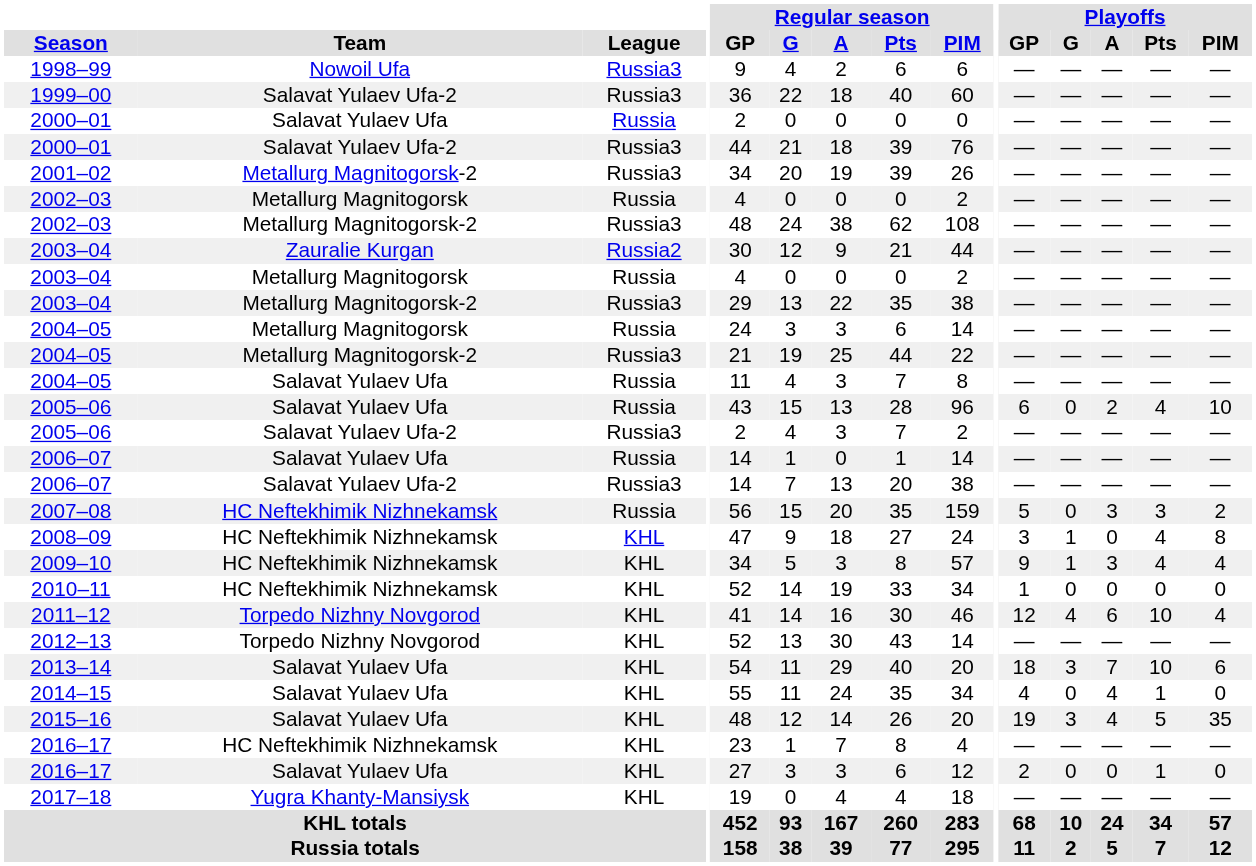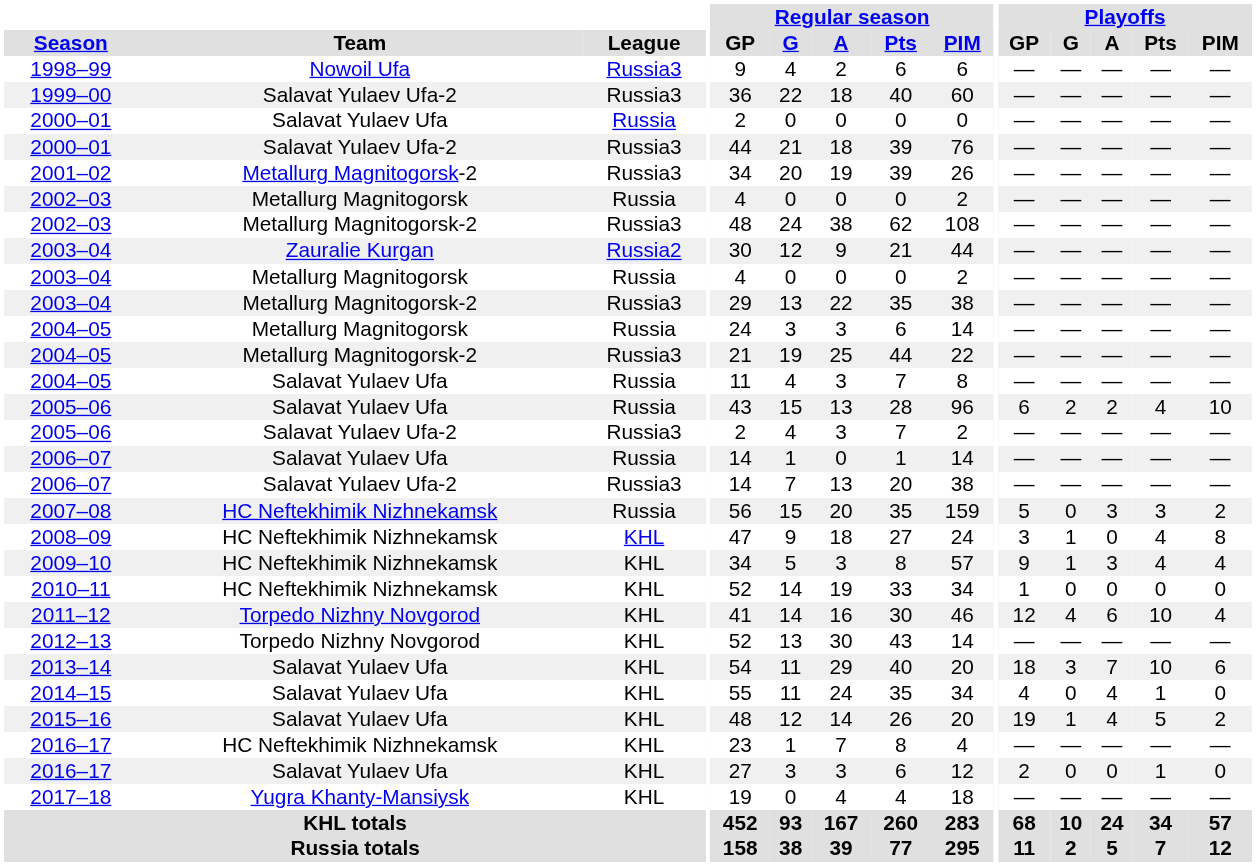 <table border="0" cellpadding="1" cellspacing="0" style="text-align:center; width:60em">
 <tr bgcolor="#e0e0e0">
 <th colspan="3" bgcolor="#ffffff"></th>
 <th rowspan="99" bgcolor="#ffffff"></th>
 <th colspan="5"><a href='#'>Regular season</a></th>
 <th rowspan="99" bgcolor="#ffffff"></th>
 <th colspan="5"><a href='#'>Playoffs</a></th>
 </tr>
 <tr bgcolor="#e0e0e0">
 <th><a href='#'>Season</a></th>
 <th>Team</th>
 <th>League</th>
 <th>GP</th>
 <th><a href='#'>G</a></th>
 <th><a href='#'>A</a></th>
 <th><a href='#'>Pts</a></th>
 <th><a href='#'>PIM</a></th>
 <th>GP</th>
 <th>G</th>
 <th>A</th>
 <th>Pts</th>
 <th>PIM</th>
 </tr>
 <tr>
 <td><a href='#'>1998–99</a></td>
 <td><a href='#'>Nowoil Ufa</a></td>
 <td><a href='#'>Russia3</a></td>
 <td>9</td>
 <td>4</td>
 <td>2</td>
 <td>6</td>
 <td>6</td>
 <td>—</td>
 <td>—</td>
 <td>—</td>
 <td>—</td>
 <td>—</td>
 </tr>
 <tr bgcolor="#f0f0f0">
 <td><a href='#'>1999–00</a></td>
 <td>Salavat Yulaev Ufa-2</td>
 <td>Russia3</td>
 <td>36</td>
 <td>22</td>
 <td>18</td>
 <td>40</td>
 <td>60</td>
 <td>—</td>
 <td>—</td>
 <td>—</td>
 <td>—</td>
 <td>—</td>
 </tr>
 <tr>
 <td><a href='#'>2000–01</a></td>
 <td>Salavat Yulaev Ufa</td>
 <td><a href='#'>Russia</a></td>
 <td>2</td>
 <td>0</td>
 <td>0</td>
 <td>0</td>
 <td>0</td>
 <td>—</td>
 <td>—</td>
 <td>—</td>
 <td>—</td>
 <td>—</td>
 </tr>
 <tr bgcolor="#f0f0f0">
 <td><a href='#'>2000–01</a></td>
 <td>Salavat Yulaev Ufa-2</td>
 <td>Russia3</td>
 <td>44</td>
 <td>21</td>
 <td>18</td>
 <td>39</td>
 <td>76</td>
 <td>—</td>
 <td>—</td>
 <td>—</td>
 <td>—</td>
 <td>—</td>
 </tr>
 <tr>
 <td><a href='#'>2001–02</a></td>
 <td><a href='#'>Metallurg Magnitogorsk</a>-2</td>
 <td>Russia3</td>
 <td>34</td>
 <td>20</td>
 <td>19</td>
 <td>39</td>
 <td>26</td>
 <td>—</td>
 <td>—</td>
 <td>—</td>
 <td>—</td>
 <td>—</td>
 </tr>
 <tr bgcolor="#f0f0f0">
 <td><a href='#'>2002–03</a></td>
 <td>Metallurg Magnitogorsk</td>
 <td>Russia</td>
 <td>4</td>
 <td>0</td>
 <td>0</td>
 <td>0</td>
 <td>2</td>
 <td>—</td>
 <td>—</td>
 <td>—</td>
 <td>—</td>
 <td>—</td>
 </tr>
 <tr>
 <td><a href='#'>2002–03</a></td>
 <td>Metallurg Magnitogorsk-2</td>
 <td>Russia3</td>
 <td>48</td>
 <td>24</td>
 <td>38</td>
 <td>62</td>
 <td>108</td>
 <td>—</td>
 <td>—</td>
 <td>—</td>
 <td>—</td>
 <td>—</td>
 </tr>
 <tr bgcolor="#f0f0f0">
 <td><a href='#'>2003–04</a></td>
 <td><a href='#'>Zauralie Kurgan</a></td>
 <td><a href='#'>Russia2</a></td>
 <td>30</td>
 <td>12</td>
 <td>9</td>
 <td>21</td>
 <td>44</td>
 <td>—</td>
 <td>—</td>
 <td>—</td>
 <td>—</td>
 <td>—</td>
 </tr>
 <tr>
 <td><a href='#'>2003–04</a></td>
 <td>Metallurg Magnitogorsk</td>
 <td>Russia</td>
 <td>4</td>
 <td>0</td>
 <td>0</td>
 <td>0</td>
 <td>2</td>
 <td>—</td>
 <td>—</td>
 <td>—</td>
 <td>—</td>
 <td>—</td>
 </tr>
 <tr bgcolor="#f0f0f0">
 <td><a href='#'>2003–04</a></td>
 <td>Metallurg Magnitogorsk-2</td>
 <td>Russia3</td>
 <td>29</td>
 <td>13</td>
 <td>22</td>
 <td>35</td>
 <td>38</td>
 <td>—</td>
 <td>—</td>
 <td>—</td>
 <td>—</td>
 <td>—</td>
 </tr>
 <tr>
 <td><a href='#'>2004–05</a></td>
 <td>Metallurg Magnitogorsk</td>
 <td>Russia</td>
 <td>24</td>
 <td>3</td>
 <td>3</td>
 <td>6</td>
 <td>14</td>
 <td>—</td>
 <td>—</td>
 <td>—</td>
 <td>—</td>
 <td>—</td>
 </tr>
 <tr bgcolor="#f0f0f0">
 <td><a href='#'>2004–05</a></td>
 <td>Metallurg Magnitogorsk-2</td>
 <td>Russia3</td>
 <td>21</td>
 <td>19</td>
 <td>25</td>
 <td>44</td>
 <td>22</td>
 <td>—</td>
 <td>—</td>
 <td>—</td>
 <td>—</td>
 <td>—</td>
 </tr>
 <tr>
 <td><a href='#'>2004–05</a></td>
 <td>Salavat Yulaev Ufa</td>
 <td>Russia</td>
 <td>11</td>
 <td>4</td>
 <td>3</td>
 <td>7</td>
 <td>8</td>
 <td>—</td>
 <td>—</td>
 <td>—</td>
 <td>—</td>
 <td>—</td>
 </tr>
 <tr bgcolor="#f0f0f0">
 <td><a href='#'>2005–06</a></td>
 <td>Salavat Yulaev Ufa</td>
 <td>Russia</td>
 <td>43</td>
 <td>15</td>
 <td>13</td>
 <td>28</td>
 <td>96</td>
 <td>6</td>
-<td>0</td>
+<td>2</td>
 <td>2</td>
 <td>4</td>
 <td>10</td>
 </tr>
 <tr>
 <td><a href='#'>2005–06</a></td>
 <td>Salavat Yulaev Ufa-2</td>
 <td>Russia3</td>
 <td>2</td>
 <td>4</td>
 <td>3</td>
 <td>7</td>
 <td>2</td>
 <td>—</td>
 <td>—</td>
 <td>—</td>
 <td>—</td>
 <td>—</td>
 </tr>
 <tr bgcolor="#f0f0f0">
 <td><a href='#'>2006–07</a></td>
 <td>Salavat Yulaev Ufa</td>
 <td>Russia</td>
 <td>14</td>
 <td>1</td>
 <td>0</td>
 <td>1</td>
 <td>14</td>
 <td>—</td>
 <td>—</td>
 <td>—</td>
 <td>—</td>
 <td>—</td>
 </tr>
 <tr>
 <td><a href='#'>2006–07</a></td>
 <td>Salavat Yulaev Ufa-2</td>
 <td>Russia3</td>
 <td>14</td>
 <td>7</td>
 <td>13</td>
 <td>20</td>
 <td>38</td>
 <td>—</td>
 <td>—</td>
 <td>—</td>
 <td>—</td>
 <td>—</td>
 </tr>
 <tr bgcolor="#f0f0f0">
 <td><a href='#'>2007–08</a></td>
 <td><a href='#'>HC Neftekhimik Nizhnekamsk</a></td>
 <td>Russia</td>
 <td>56</td>
 <td>15</td>
 <td>20</td>
 <td>35</td>
 <td>159</td>
 <td>5</td>
 <td>0</td>
 <td>3</td>
 <td>3</td>
 <td>2</td>
 </tr>
 <tr>
 <td><a href='#'>2008–09</a></td>
 <td>HC Neftekhimik Nizhnekamsk</td>
 <td><a href='#'>KHL</a></td>
 <td>47</td>
 <td>9</td>
 <td>18</td>
 <td>27</td>
 <td>24</td>
 <td>3</td>
 <td>1</td>
 <td>0</td>
 <td>4</td>
 <td>8</td>
 </tr>
 <tr bgcolor="#f0f0f0">
 <td><a href='#'>2009–10</a></td>
 <td>HC Neftekhimik Nizhnekamsk</td>
 <td>KHL</td>
 <td>34</td>
 <td>5</td>
 <td>3</td>
 <td>8</td>
 <td>57</td>
 <td>9</td>
 <td>1</td>
 <td>3</td>
 <td>4</td>
 <td>4</td>
 </tr>
 <tr>
 <td><a href='#'>2010–11</a></td>
 <td>HC Neftekhimik Nizhnekamsk</td>
 <td>KHL</td>
 <td>52</td>
 <td>14</td>
 <td>19</td>
 <td>33</td>
 <td>34</td>
 <td>1</td>
 <td>0</td>
 <td>0</td>
 <td>0</td>
 <td>0</td>
 </tr>
 <tr bgcolor="#f0f0f0">
 <td><a href='#'>2011–12</a></td>
 <td><a href='#'>Torpedo Nizhny Novgorod</a></td>
 <td>KHL</td>
 <td>41</td>
 <td>14</td>
 <td>16</td>
 <td>30</td>
 <td>46</td>
 <td>12</td>
 <td>4</td>
 <td>6</td>
 <td>10</td>
 <td>4</td>
 </tr>
 <tr>
 <td><a href='#'>2012–13</a></td>
 <td>Torpedo Nizhny Novgorod</td>
 <td>KHL</td>
 <td>52</td>
 <td>13</td>
 <td>30</td>
 <td>43</td>
 <td>14</td>
 <td>—</td>
 <td>—</td>
 <td>—</td>
 <td>—</td>
 <td>—</td>
 </tr>
 <tr bgcolor="#f0f0f0">
 <td><a href='#'>2013–14</a></td>
 <td>Salavat Yulaev Ufa</td>
 <td>KHL</td>
 <td>54</td>
 <td>11</td>
 <td>29</td>
 <td>40</td>
 <td>20</td>
 <td>18</td>
 <td>3</td>
 <td>7</td>
 <td>10</td>
 <td>6</td>
 </tr>
 <tr>
 <td><a href='#'>2014–15</a></td>
 <td>Salavat Yulaev Ufa</td>
 <td>KHL</td>
 <td>55</td>
 <td>11</td>
 <td>24</td>
 <td>35</td>
 <td>34</td>
 <td>4</td>
 <td>0</td>
 <td>4</td>
 <td>1</td>
 <td>0</td>
 </tr>
 <tr bgcolor="#f0f0f0">
 <td><a href='#'>2015–16</a></td>
 <td>Salavat Yulaev Ufa</td>
 <td>KHL</td>
 <td>48</td>
 <td>12</td>
 <td>14</td>
 <td>26</td>
 <td>20</td>
 <td>19</td>
-<td>3</td>
+<td>1</td>
 <td>4</td>
 <td>5</td>
-<td>35</td>
+<td>2</td>
 </tr>
 <tr>
 <td><a href='#'>2016–17</a></td>
 <td>HC Neftekhimik Nizhnekamsk</td>
 <td>KHL</td>
 <td>23</td>
 <td>1</td>
 <td>7</td>
 <td>8</td>
 <td>4</td>
 <td>—</td>
 <td>—</td>
 <td>—</td>
 <td>—</td>
 <td>—</td>
 </tr>
 <tr bgcolor="#f0f0f0">
 <td><a href='#'>2016–17</a></td>
 <td>Salavat Yulaev Ufa</td>
 <td>KHL</td>
 <td>27</td>
 <td>3</td>
 <td>3</td>
 <td>6</td>
 <td>12</td>
 <td>2</td>
 <td>0</td>
 <td>0</td>
 <td>1</td>
 <td>0</td>
 </tr>
 <tr>
 <td><a href='#'>2017–18</a></td>
 <td><a href='#'>Yugra Khanty-Mansiysk</a></td>
 <td>KHL</td>
 <td>19</td>
 <td>0</td>
 <td>4</td>
 <td>4</td>
 <td>18</td>
 <td>—</td>
 <td>—</td>
 <td>—</td>
 <td>—</td>
 <td>—</td>
 </tr>
 <tr>
 </tr>
 <tr ALIGN="center" bgcolor="#e0e0e0">
 <th colspan="3">KHL totals</th>
 <th ALIGN="center">452</th>
 <th ALIGN="center">93</th>
 <th ALIGN="center">167</th>
 <th ALIGN="center">260</th>
 <th ALIGN="center">283</th>
 <th ALIGN="center">68</th>
 <th ALIGN="center">10</th>
 <th ALIGN="center">24</th>
 <th ALIGN="center">34</th>
 <th ALIGN="center">57</th>
 </tr>
 <tr>
 </tr>
 <tr ALIGN="center" bgcolor="#e0e0e0">
 <th colspan="3">Russia totals</th>
 <th ALIGN="center">158</th>
 <th ALIGN="center">38</th>
 <th ALIGN="center">39</th>
 <th ALIGN="center">77</th>
 <th ALIGN="center">295</th>
 <th ALIGN="center">11</th>
 <th ALIGN="center">2</th>
 <th ALIGN="center">5</th>
 <th ALIGN="center">7</th>
 <th ALIGN="center">12</th>
 </tr>
 </table>
